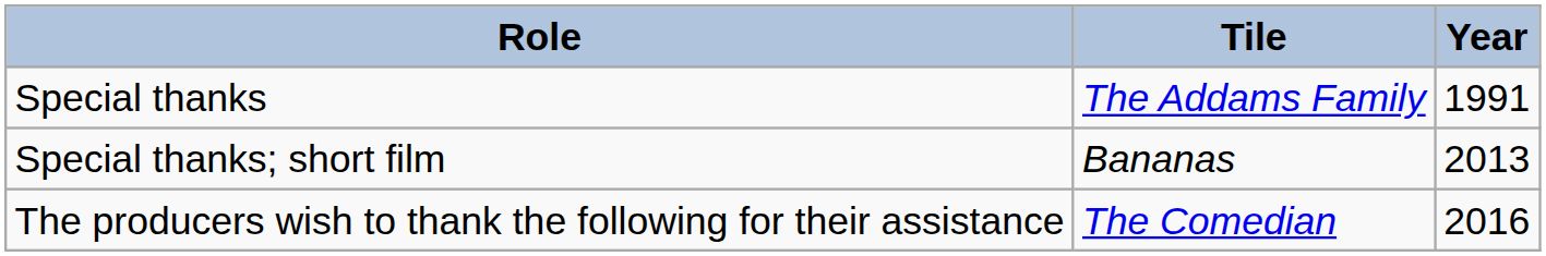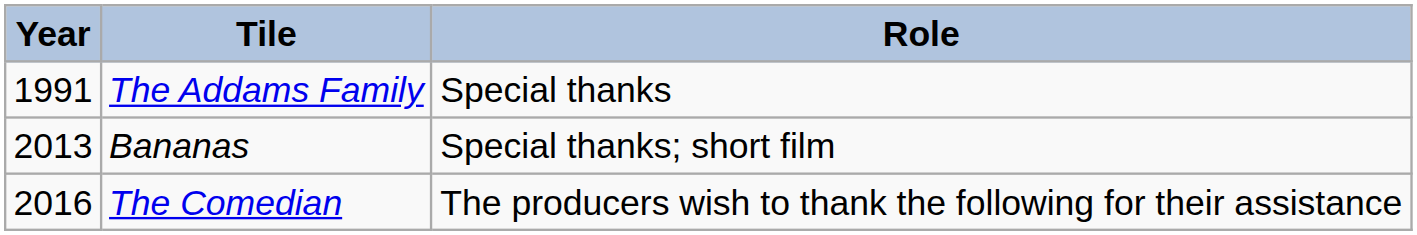 <table class="wikitable" style="font-size:95%;">
 <tr>
+<th style="background:#B0C4DE;">Year</th>
+<th style="background:#B0C4DE;">Tile</th>
 <th style="background:#B0C4DE;">Role</th>
-<th style="background:#B0C4DE;">Tile</th>
-<th style="background:#B0C4DE;">Year</th>
 </tr>
 <tr>
+<td>1991</td>
+<td><em><a href='#'>The Addams Family</a></em></td>
 <td>Special thanks</td>
-<td><em><a href='#'>The Addams Family</a></em></td>
-<td>1991</td>
 </tr>
 <tr>
+<td>2013</td>
+<td><em>Bananas</em></td>
 <td>Special thanks; short film</td>
-<td><em>Bananas</em></td>
-<td>2013</td>
 </tr>
 <tr>
+<td>2016</td>
+<td><em><a href='#'>The Comedian</a></em></td>
 <td>The producers wish to thank the following for their assistance</td>
-<td><em><a href='#'>The Comedian</a></em></td>
-<td>2016</td>
 </tr>
 </table>
